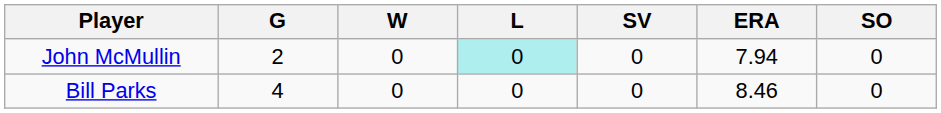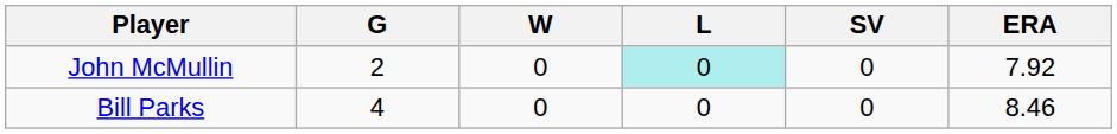 <table class="wikitable sortable">
 <tr>
 <th bgcolor="#DDDDFF" width="16%">Player</th>
 <th bgcolor="#DDDDFF" width="9%">G</th>
 <th bgcolor="#DDDDFF" width="9%">W</th>
 <th bgcolor="#DDDDFF" width="9%">L</th>
 <th bgcolor="#DDDDFF" width="9%">SV</th>
 <th bgcolor="#DDDDFF" width="9%">ERA</th>
-<th bgcolor="#DDDDFF" width="9%">SO</th>
 </tr>
 <tr align=center>
 <td><a href='#'>John McMullin</a></td>
 <td>2</td>
 <td>0</td>
 <td style="background: paleturquoise;">0</td>
 <td>0</td>
-<td>7.94</td>
-<td>0</td>
+<td>7.92</td>
 </tr>
 <tr align=center>
 <td><a href='#'>Bill Parks</a></td>
 <td>4</td>
 <td>0</td>
 <td>0</td>
 <td>0</td>
 <td>8.46</td>
-<td>0</td>
 </tr>
 </table>
